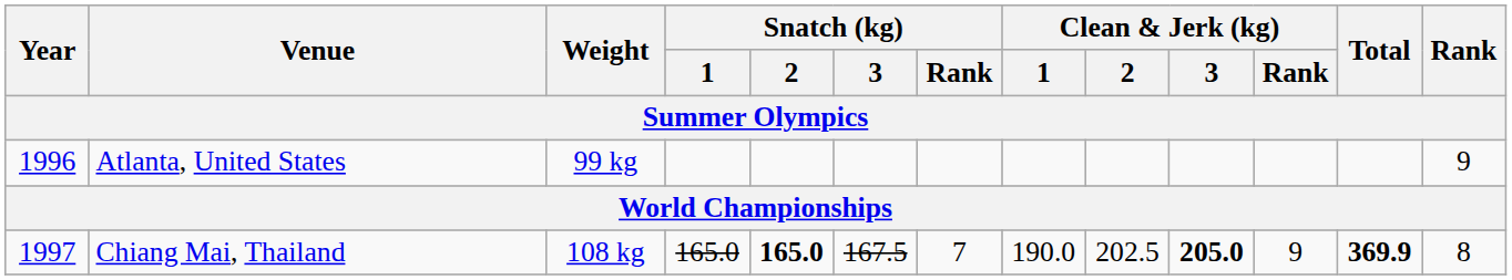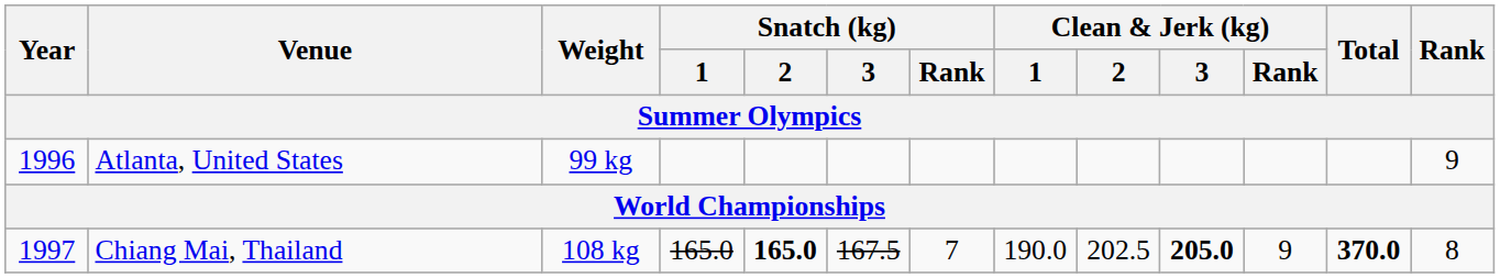 <table class = "wikitable" style="text-align:center;">
 <tr>
 <th rowspan=2 width=40>Year</th>
 <th rowspan=2 width=250>Venue</th>
 <th rowspan=2 width=60>Weight</th>
 <th colspan=4>Snatch (kg)</th>
 <th colspan=4>Clean & Jerk (kg)</th>
 <th rowspan=2 width=40>Total</th>
 <th rowspan=2 width=40>Rank</th>
 </tr>
 <tr>
 <th width=40>1</th>
 <th width=40>2</th>
 <th width=40>3</th>
 <th width=40>Rank</th>
 <th width=40>1</th>
 <th width=40>2</th>
 <th width=40>3</th>
 <th width=40>Rank</th>
 </tr>
 <tr>
 <th colspan=13><a href='#'>Summer Olympics</a></th>
 </tr>
 <tr>
 <td><a href='#'>1996</a></td>
 <td align=left> <a href='#'>Atlanta</a>, <a href='#'>United States</a></td>
 <td><a href='#'>99 kg</a></td>
 <td></td>
 <td></td>
 <td></td>
 <td></td>
 <td></td>
 <td></td>
 <td></td>
 <td></td>
 <td></td>
 <td>9</td>
 </tr>
 <tr>
 <th colspan=13><a href='#'>World Championships</a></th>
 </tr>
 <tr>
 <td><a href='#'>1997</a></td>
 <td align=left> <a href='#'>Chiang Mai</a>, <a href='#'>Thailand</a></td>
 <td><a href='#'>108 kg</a></td>
 <td><s>165.0</s></td>
 <td><strong>165.0</strong></td>
 <td><s>167.5</s></td>
 <td>7</td>
 <td>190.0</td>
 <td>202.5</td>
 <td><strong>205.0</strong></td>
 <td>9</td>
-<td><strong>369.9</strong></td>
+<td><strong>370.0</strong></td>
 <td>8</td>
 </tr>
 </table>
